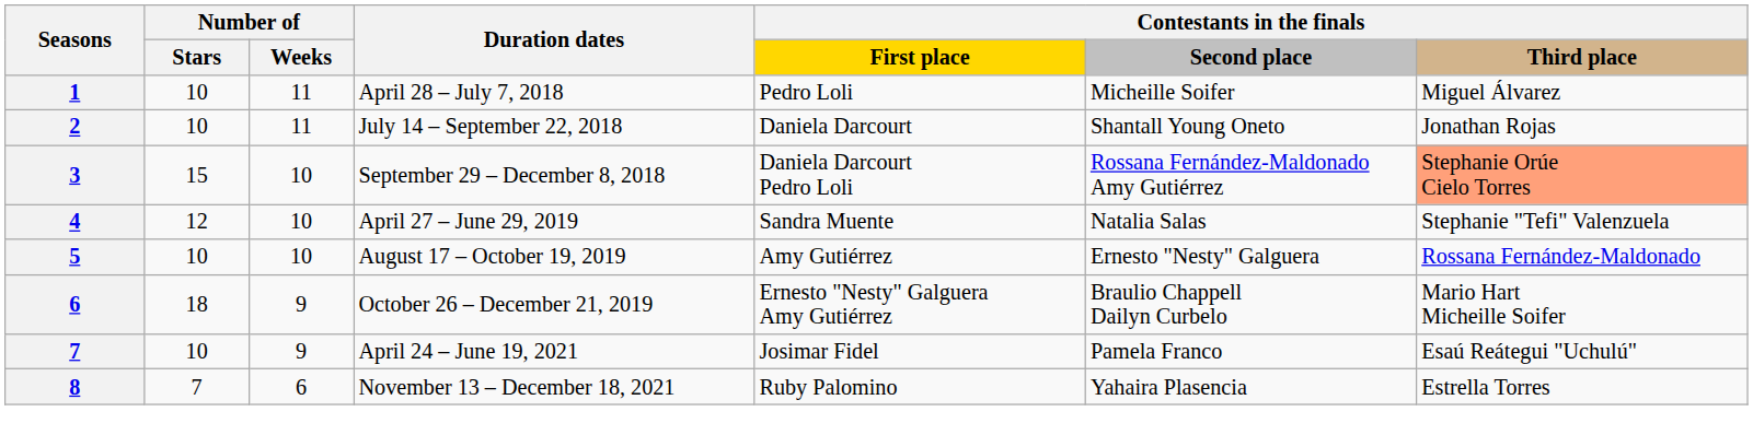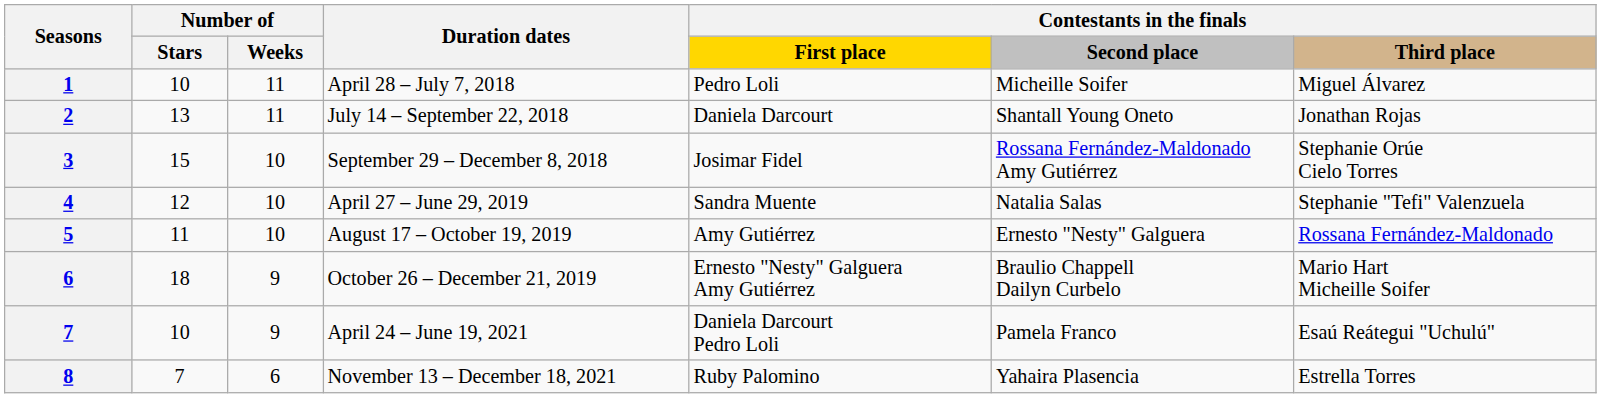 <table class="wikitable" style="white-space:nowrap; width:100%;">
 <tr>
 <th rowspan="2" style="width:08%">Seasons</th>
 <th colspan="2" style="width:12%">Number of</th>
 <th rowspan="2" style="width:23%">Duration dates</th>
 <th colspan="3" style="width:57%">Contestants in the finals</th>
 </tr>
 <tr>
 <th style="width:6%">Stars</th>
 <th style="width:6%">Weeks</th>
 <th style="width:19%; background:gold">First place</th>
 <th style="width:19%; background:silver">Second place</th>
 <th style="width:19%; background:tan">Third place</th>
 </tr>
 <tr>
 <th><a href='#'>1</a></th>
 <td style="text-align:center">10</td>
 <td style="text-align:center">11</td>
 <td>April 28 – July 7, 2018</td>
 <td>Pedro Loli</td>
 <td>Micheille Soifer</td>
 <td>Miguel Álvarez</td>
 </tr>
 <tr>
 <th><a href='#'>2</a></th>
-<td style="text-align:center">10</td>
+<td style="text-align:center">13</td>
 <td style="text-align:center">11</td>
 <td>July 14 – September 22, 2018</td>
 <td>Daniela Darcourt</td>
 <td>Shantall Young Oneto</td>
 <td>Jonathan Rojas</td>
 </tr>
 <tr>
 <th><a href='#'>3</a></th>
 <td style="text-align:center">15</td>
 <td style="text-align:center">10</td>
 <td>September 29 – December 8, 2018</td>
-<td>Daniela Darcourt <br> Pedro Loli</td>
+<td>Josimar Fidel</td>
 <td><a href='#'>Rossana Fernández-Maldonado</a> <br> Amy Gutiérrez</td>
-<td style="background: lightsalmon;">Stephanie Orúe <br> Cielo Torres</td>
+<td>Stephanie Orúe <br> Cielo Torres</td>
 </tr>
 <tr>
 <th><a href='#'>4</a></th>
 <td style="text-align:center">12</td>
 <td style="text-align:center">10</td>
 <td>April 27 – June 29, 2019</td>
 <td>Sandra Muente</td>
 <td>Natalia Salas</td>
 <td>Stephanie "Tefi" Valenzuela</td>
 </tr>
 <tr>
 <th><a href='#'>5</a></th>
-<td style="text-align:center">10</td>
+<td style="text-align:center">11</td>
 <td style="text-align:center">10</td>
 <td>August 17 – October 19, 2019</td>
 <td>Amy Gutiérrez</td>
 <td>Ernesto "Nesty" Galguera</td>
 <td><a href='#'>Rossana Fernández-Maldonado</a></td>
 </tr>
 <tr>
 <th><a href='#'>6</a></th>
 <td style="text-align:center">18</td>
 <td style="text-align:center">9</td>
 <td>October 26 – December 21, 2019</td>
 <td>Ernesto "Nesty" Galguera <br> Amy Gutiérrez</td>
 <td>Braulio Chappell <br> Dailyn Curbelo</td>
 <td>Mario Hart <br> Micheille Soifer</td>
 </tr>
 <tr>
 <th><a href='#'>7</a></th>
 <td style="text-align:center">10</td>
 <td style="text-align:center">9</td>
 <td>April 24 – June 19, 2021</td>
-<td>Josimar Fidel</td>
+<td>Daniela Darcourt <br> Pedro Loli</td>
 <td>Pamela Franco</td>
 <td>Esaú Reátegui "Uchulú"</td>
 </tr>
 <tr>
 <th><a href='#'>8</a></th>
 <td style="text-align:center">7</td>
 <td style="text-align:center">6</td>
 <td>November 13 – December 18, 2021</td>
 <td>Ruby Palomino</td>
 <td>Yahaira Plasencia</td>
 <td>Estrella Torres</td>
 </tr>
 </table>
